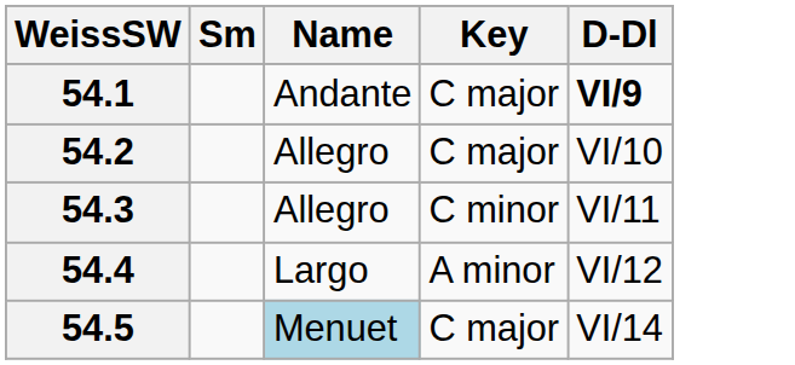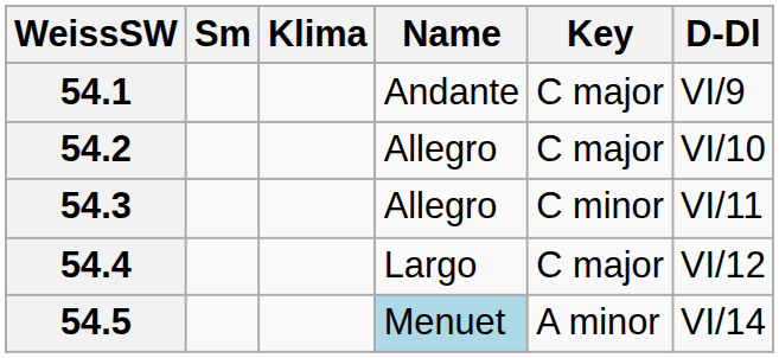 <table border="1" class="wikitable sortable">
 <tr>
 <th data-sort-type="number">WeissSW</th>
 <th>Sm</th>
+<th>Klima</th>
 <th class="unsortable">Name</th>
 <th class="unsortable">Key</th>
 <th>D-Dl</th>
 </tr>
 <tr>
 <th data-sort-value="1">54.1</th>
 <td></td>
+<td></td>
 <td>Andante</td>
 <td>C major</td>
-<td><strong>VI/9</strong></td>
+<td>VI/9</td>
 </tr>
 <tr>
 <th data-sort-value="2">54.2</th>
+<td></td>
 <td></td>
 <td>Allegro</td>
 <td>C major</td>
 <td>VI/10</td>
 </tr>
 <tr>
 <th data-sort-value="3">54.3</th>
 <td></td>
+<td></td>
 <td>Allegro</td>
 <td>C minor</td>
 <td>VI/11</td>
 </tr>
 <tr>
 <th data-sort-value="4">54.4</th>
 <td></td>
+<td></td>
 <td>Largo</td>
-<td>A minor</td>
+<td>C major</td>
 <td>VI/12</td>
 </tr>
 <tr>
 <th data-sort-value="5">54.5</th>
 <td></td>
+<td></td>
 <td style="background: lightblue;">Menuet</td>
-<td>C major</td>
+<td>A minor</td>
 <td>VI/14</td>
 </tr>
 </table>
